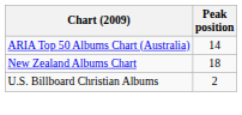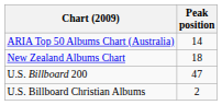 <table class="wikitable">
 <tr>
 <th>Chart (2009)</th>
 <th>Peak<br>position</th>
 </tr>
 <tr>
 <td><a href='#'>ARIA Top 50 Albums Chart (Australia)</a></td>
 <td align=center>14</td>
 </tr>
 <tr>
 <td><a href='#'>New Zealand Albums Chart</a></td>
 <td align=center>18</td>
 </tr>
 <tr>
+<td>U.S. <em>Billboard</em> 200</td>
+<td align=center>47</td>
+</tr>
+<tr>
 <td>U.S. Billboard Christian Albums</td>
 <td align=center>2</td>
 </tr>
 </table>
